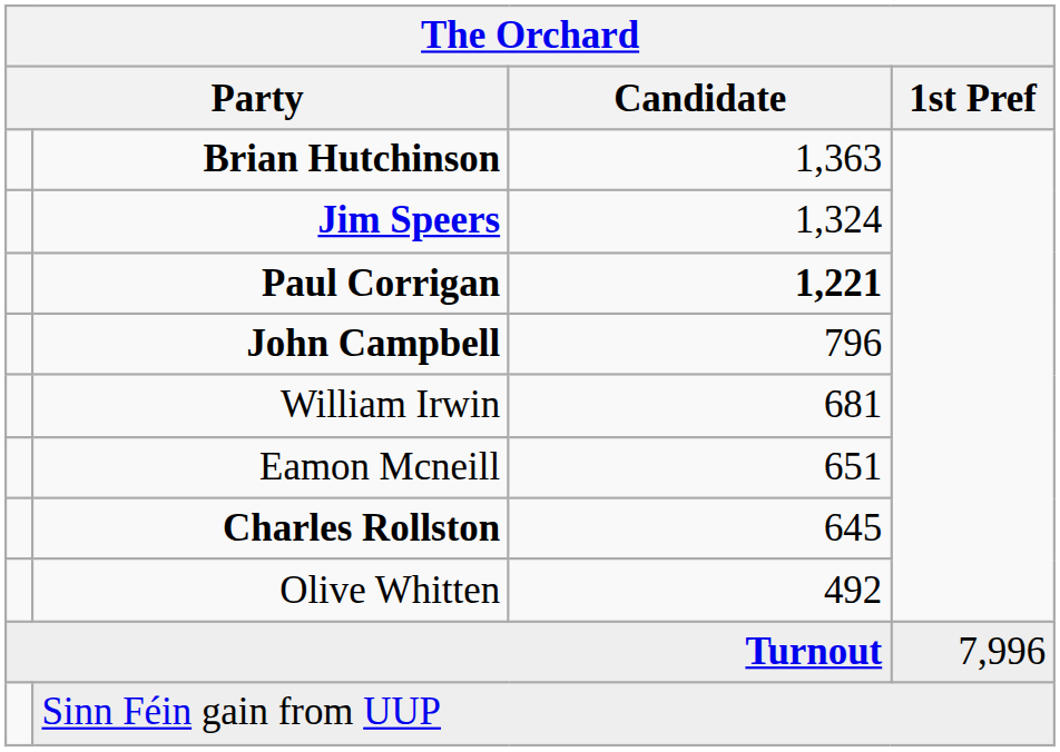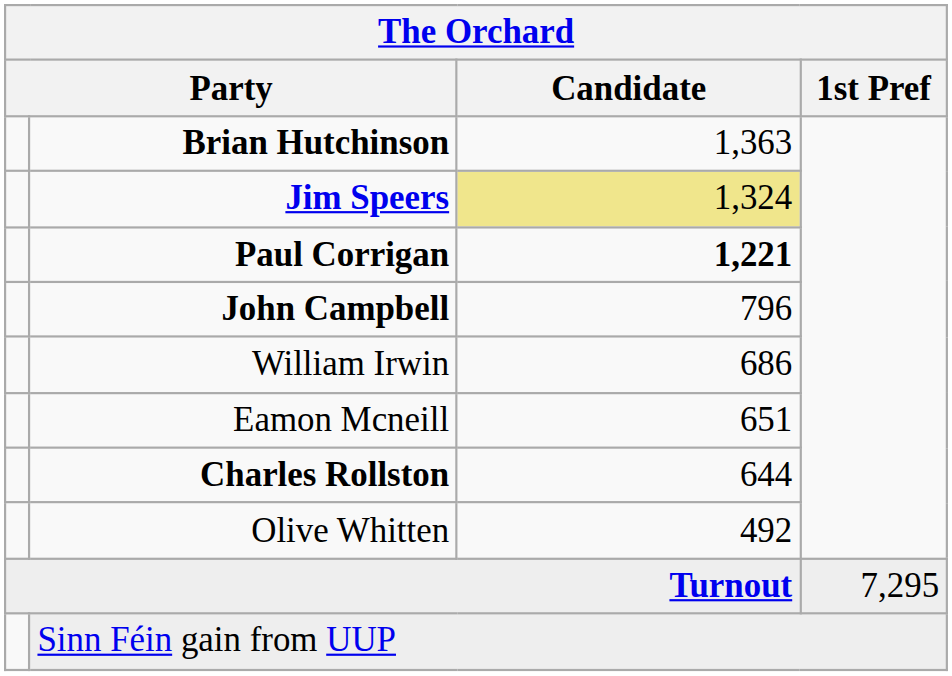 <table class="wikitable">
 <tr>
 <th colspan="4" align="center"><a href='#'>The Orchard</a></th>
 </tr>
 <tr>
 <th colspan="2" align="center" width=200>Party</th>
 <th width=150>Candidate</th>
 <th width=60>1st Pref</th>
 </tr>
 <tr>
 <td></td>
 <td align="right"><strong>Brian Hutchinson</strong></td>
 <td align="right">1,363</td>
 </tr>
 <tr>
 <td></td>
 <td align="right"><strong><a href='#'>Jim Speers</a></strong></td>
-<td align="right">1,324</td>
+<td align="right" style="background: khaki;">1,324</td>
 </tr>
 <tr>
 <td></td>
 <td align="right"><strong>Paul Corrigan</strong></td>
 <td align="right"><strong>1,221</strong></td>
 </tr>
 <tr>
 <td></td>
 <td align="right"><strong>John Campbell</strong></td>
 <td align="right">796</td>
 </tr>
 <tr>
 <td></td>
 <td align="right">William Irwin</td>
-<td align="right">681</td>
+<td align="right">686</td>
 </tr>
 <tr>
 <td></td>
 <td align="right">Eamon Mcneill</td>
 <td align="right">651</td>
 </tr>
 <tr>
 <td></td>
 <td align="right"><strong>Charles Rollston</strong></td>
-<td align="right">645</td>
+<td align="right">644</td>
 </tr>
 <tr>
 <td></td>
 <td align="right">Olive Whitten</td>
 <td align="right">492</td>
 </tr>
 <tr bgcolor="EEEEEE">
 <td colspan=3 align="right"><strong><a href='#'>Turnout</a></strong></td>
-<td align="right">7,996</td>
+<td align="right">7,295</td>
 </tr>
 <tr>
 <td bgcolor=></td>
 <td colspan=3 bgcolor="EEEEEE"><a href='#'>Sinn Féin</a> gain from <a href='#'>UUP</a></td>
 </tr>
 </table>
